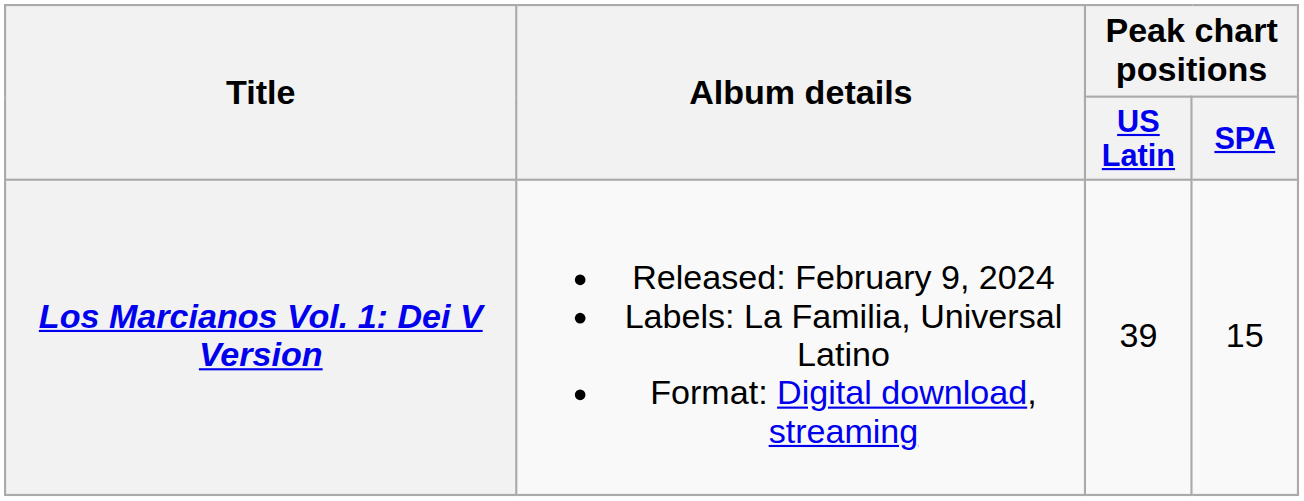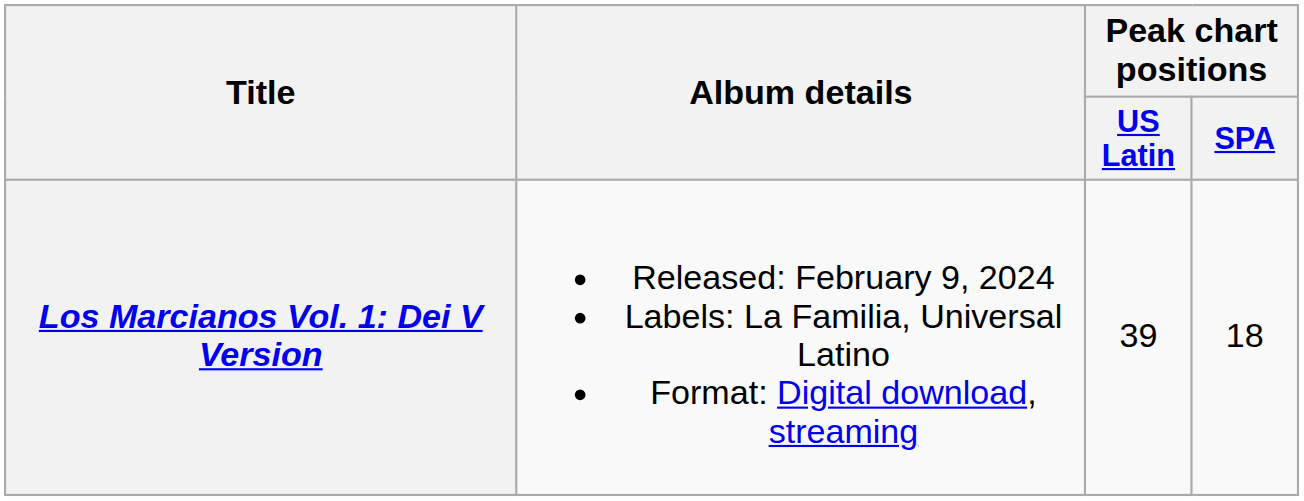 <table class="wikitable plainrowheaders" style="text-align: center;">
 <tr>
 <th scope="col" rowspan="2">Title</th>
 <th scope="col" rowspan="2">Album details</th>
 <th scope="col" colspan="2">Peak chart positions</th>
 </tr>
 <tr>
 <th scope="col" style="width:3em;font-size:90%;"><a href='#'>US<br>Latin</a><br></th>
 <th scope="col" style="width:3em;font-size:90%;"><a href='#'>SPA</a><br></th>
 </tr>
 <tr>
 <th scope="row"><em><a href='#'>Los Marcianos Vol. 1: Dei V Version</a></em><br></th>
 <td><br><ul><li>Released: February 9, 2024</li><li>Labels: La Familia, Universal Latino</li><li>Format: <a href='#'>Digital download</a>, <a href='#'>streaming</a></li></ul></td>
 <td>39</td>
-<td>15</td>
+<td>18</td>
 </tr>
 </table>
